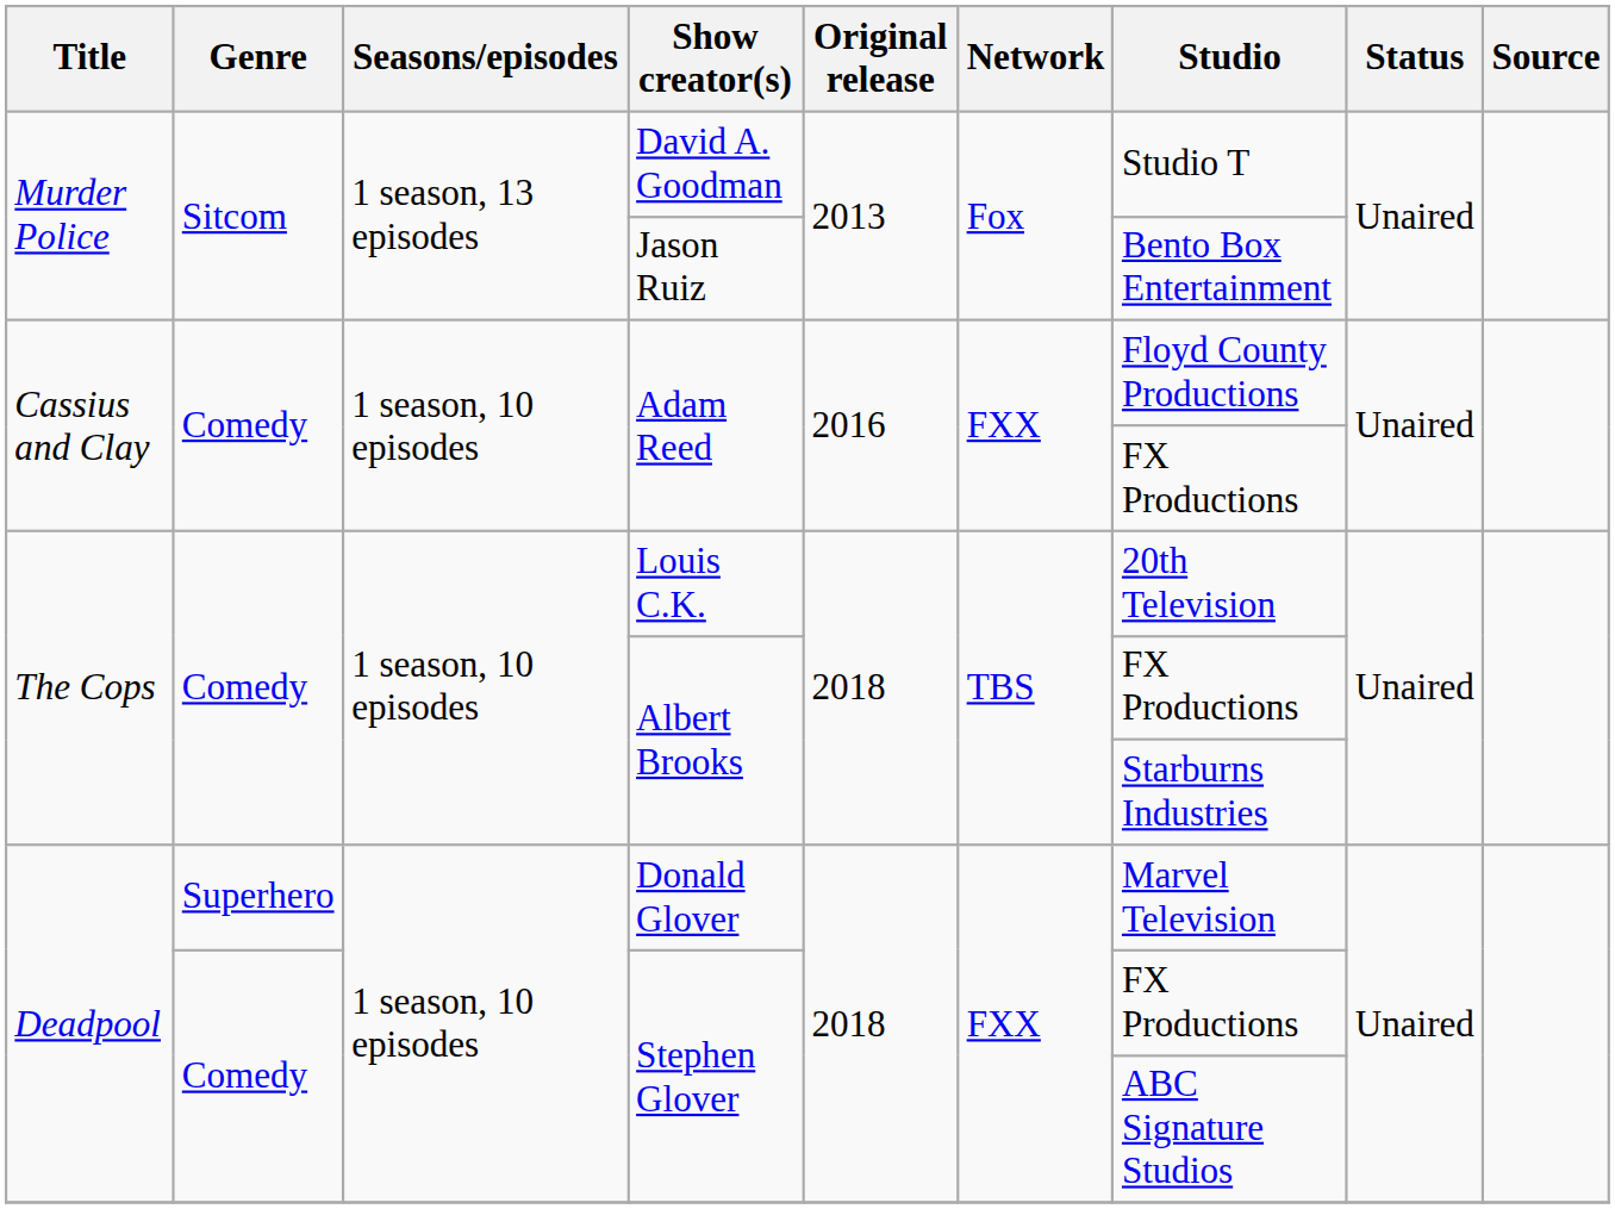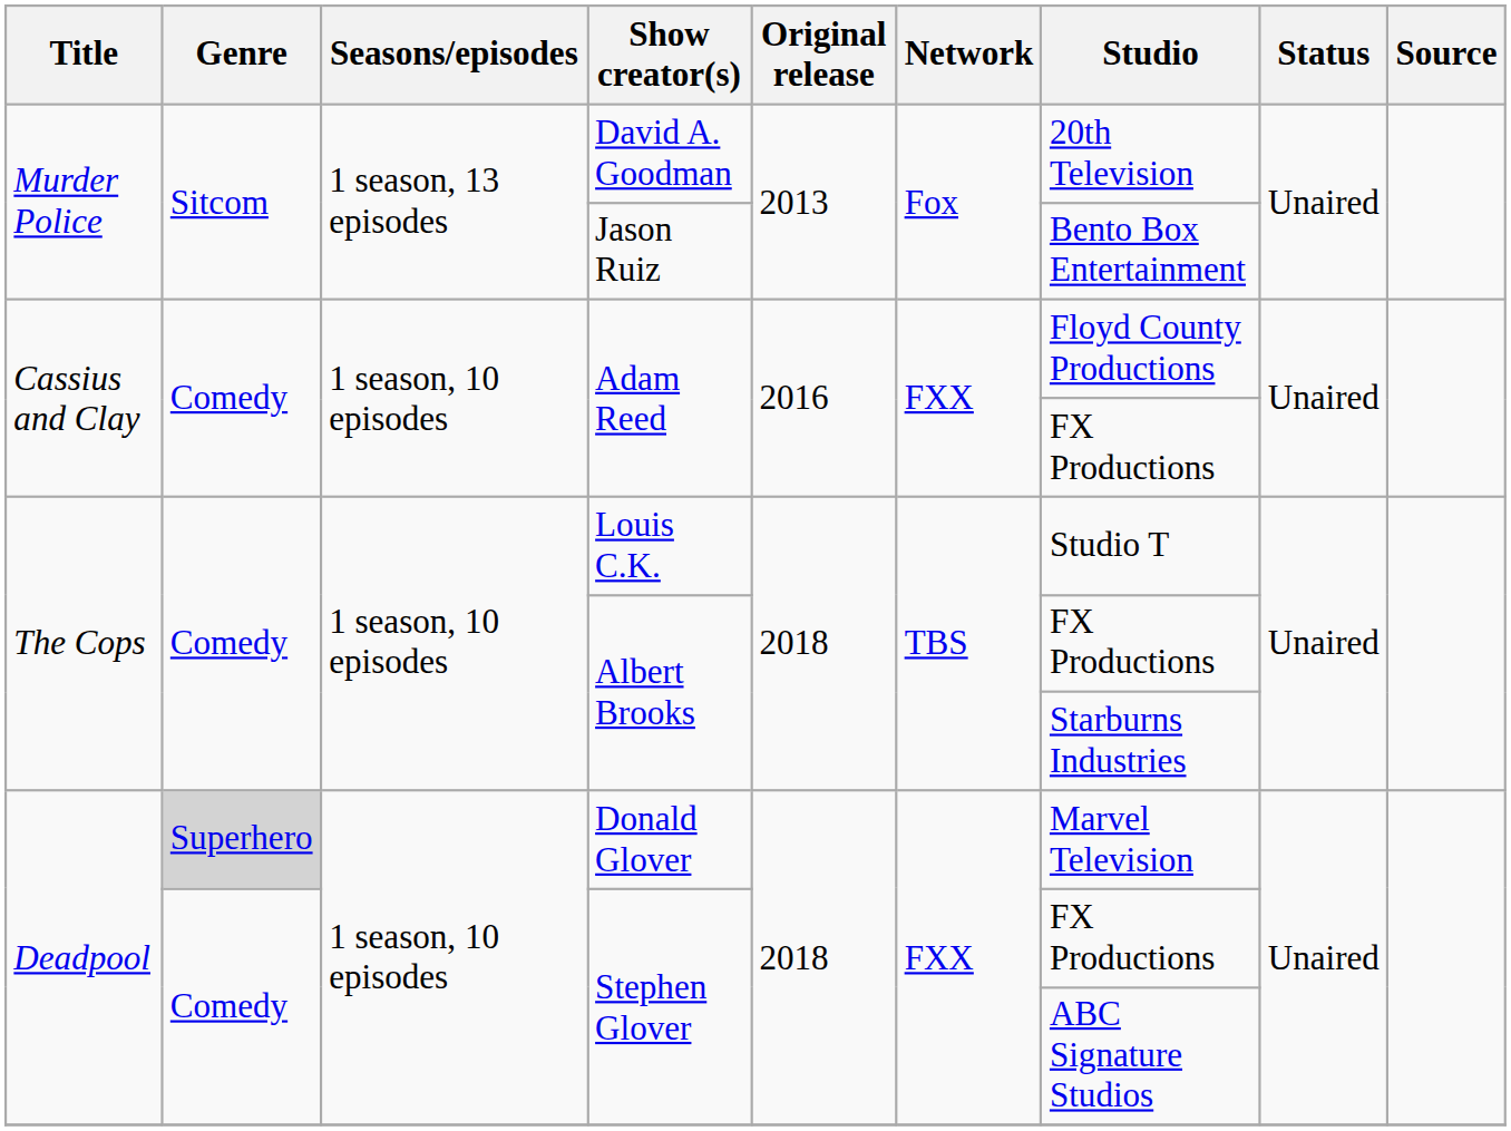 <table class="wikitable sortable" style="text-align: left; font-size:90%; width:100%;">
 <tr>
 <th scope="col">Title</th>
 <th scope="col">Genre</th>
 <th scope="col">Seasons/episodes</th>
 <th scope="col">Show creator(s)</th>
 <th scope="col">Original release</th>
 <th scope="col">Network</th>
 <th scope="col">Studio</th>
 <th scope="col">Status</th>
 <th scope="col">Source</th>
 </tr>
 <tr>
 <td rowspan="2"><em><a href='#'>Murder Police</a></em></td>
 <td rowspan="2"><a href='#'>Sitcom</a></td>
 <td rowspan="2">1 season, 13 episodes</td>
 <td><a href='#'>David A. Goodman</a></td>
 <td rowspan="2">2013</td>
 <td rowspan="2"><a href='#'>Fox</a></td>
-<td>Studio T</td>
+<td><a href='#'>20th Television</a></td>
 <td rowspan="2">Unaired</td>
 <td rowspan="2"></td>
 </tr>
 <tr>
 <td>Jason Ruiz</td>
 <td><a href='#'>Bento Box Entertainment</a></td>
 </tr>
 <tr>
 <td rowspan="2"><em>Cassius and Clay</em></td>
 <td rowspan="2"><a href='#'>Comedy</a></td>
 <td rowspan="2">1 season, 10 episodes</td>
 <td rowspan="2"><a href='#'>Adam Reed</a></td>
 <td rowspan="2">2016</td>
 <td rowspan="2"><a href='#'>FXX</a></td>
 <td><a href='#'>Floyd County Productions</a></td>
 <td rowspan="2">Unaired</td>
 <td rowspan="2"></td>
 </tr>
 <tr>
 <td>FX Productions</td>
 </tr>
 <tr>
 <td rowspan="3"><em>The Cops</em></td>
 <td rowspan="3"><a href='#'>Comedy</a></td>
 <td rowspan="3">1 season, 10 episodes</td>
 <td><a href='#'>Louis C.K.</a></td>
 <td rowspan="3">2018</td>
 <td rowspan="3"><a href='#'>TBS</a></td>
-<td><a href='#'>20th Television</a></td>
+<td>Studio T</td>
 <td rowspan="3">Unaired</td>
 <td rowspan="3"></td>
 </tr>
 <tr>
 <td rowspan="2"><a href='#'>Albert Brooks</a></td>
 <td>FX Productions</td>
 </tr>
 <tr>
 <td><a href='#'>Starburns Industries</a></td>
 </tr>
 <tr>
 <td rowspan="3"><em><a href='#'>Deadpool</a></em></td>
-<td><a href='#'>Superhero</a></td>
+<td style="background: lightgrey;"><a href='#'>Superhero</a></td>
 <td rowspan="3">1 season, 10 episodes</td>
 <td><a href='#'>Donald Glover</a></td>
 <td rowspan="3">2018</td>
 <td rowspan="3"><a href='#'>FXX</a></td>
 <td><a href='#'>Marvel Television</a></td>
 <td rowspan="3">Unaired</td>
 <td rowspan="3"></td>
 </tr>
 <tr>
 <td rowspan="2"><a href='#'>Comedy</a></td>
 <td rowspan="2"><a href='#'>Stephen Glover</a></td>
 <td>FX Productions</td>
 </tr>
 <tr>
 <td><a href='#'>ABC Signature Studios</a></td>
 </tr>
 <tr>
 </tr>
 </table>
